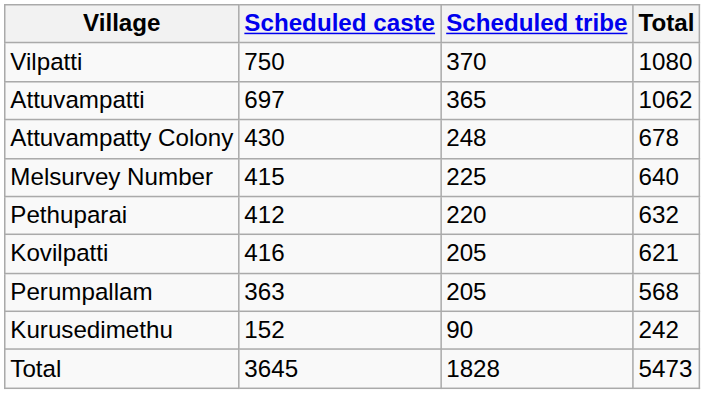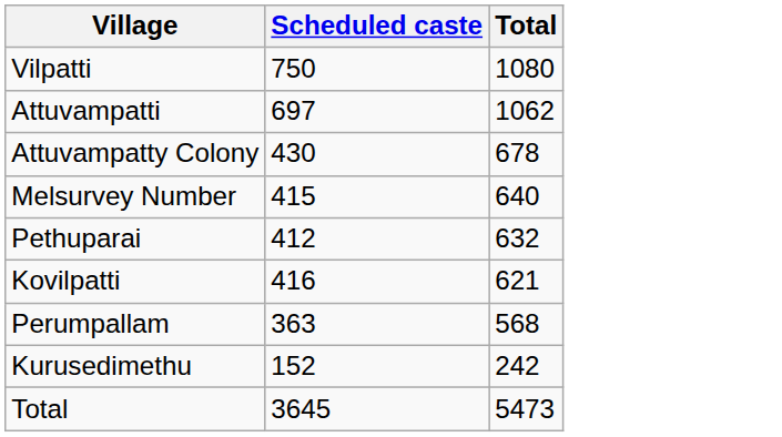 <table class="wikitable">
 <tr>
 <th>Village</th>
 <th><a href='#'>Scheduled caste</a></th>
-<th><a href='#'>Scheduled tribe</a></th>
 <th>Total</th>
 </tr>
 <tr>
 <td>Vilpatti</td>
 <td>750</td>
-<td>370</td>
 <td>1080</td>
 </tr>
 <tr>
 <td>Attuvampatti</td>
 <td>697</td>
-<td>365</td>
 <td>1062</td>
 </tr>
 <tr>
 <td>Attuvampatty Colony</td>
 <td>430</td>
-<td>248</td>
 <td>678</td>
 </tr>
 <tr>
 <td>Melsurvey Number</td>
 <td>415</td>
-<td>225</td>
 <td>640</td>
 </tr>
 <tr>
 <td>Pethuparai</td>
 <td>412</td>
-<td>220</td>
 <td>632</td>
 </tr>
 <tr>
 <td>Kovilpatti</td>
 <td>416</td>
-<td>205</td>
 <td>621</td>
 </tr>
 <tr>
 <td>Perumpallam</td>
 <td>363</td>
-<td>205</td>
 <td>568</td>
 </tr>
 <tr>
 <td>Kurusedimethu</td>
 <td>152</td>
-<td>90</td>
 <td>242</td>
 </tr>
 <tr>
 <td>Total</td>
 <td>3645</td>
-<td>1828</td>
 <td>5473 </td>
 </tr>
 </table>
